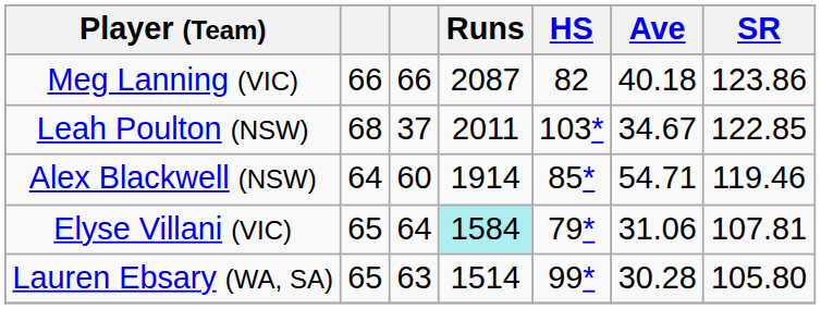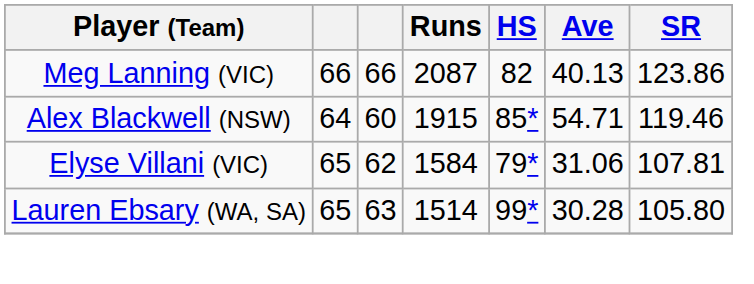 <table class="wikitable" style="font-size:100%;">
 <tr>
 <th>Player <small>(Team)</small></th>
 <th></th>
 <th></th>
 <th>Runs</th>
 <th><a href='#'>HS</a></th>
 <th><a href='#'>Ave</a></th>
 <th><a href='#'>SR</a></th>
 </tr>
 <tr align=center>
 <td><a href='#'>Meg Lanning</a> <small>(VIC)</small></td>
 <td>66</td>
 <td>66</td>
 <td>2087</td>
 <td>82</td>
-<td>40.18</td>
+<td>40.13</td>
 <td>123.86</td>
-</tr>
-<tr align=center>
-<td><a href='#'>Leah Poulton</a> <small>(NSW)</small></td>
-<td>68</td>
-<td>37</td>
-<td>2011</td>
-<td>103<a href='#'>*</a></td>
-<td>34.67</td>
-<td>122.85</td>
 </tr>
 <tr align=center>
 <td><a href='#'>Alex Blackwell</a> <small>(NSW)</small></td>
 <td>64</td>
 <td>60</td>
-<td>1914</td>
+<td>1915</td>
 <td>85<a href='#'>*</a></td>
 <td>54.71</td>
 <td>119.46</td>
 </tr>
 <tr align=center>
 <td><a href='#'>Elyse Villani</a> <small>(VIC)</small></td>
 <td>65</td>
-<td>64</td>
-<td style="background: paleturquoise;">1584</td>
+<td>62</td>
+<td>1584</td>
 <td>79<a href='#'>*</a></td>
 <td>31.06</td>
 <td>107.81</td>
 </tr>
 <tr align=center>
 <td><a href='#'>Lauren Ebsary</a> <small>(WA, SA)</small></td>
 <td>65</td>
 <td>63</td>
 <td>1514</td>
 <td>99<a href='#'>*</a></td>
 <td>30.28</td>
 <td>105.80</td>
 </tr>
 <tr>
 </tr>
 </table>
